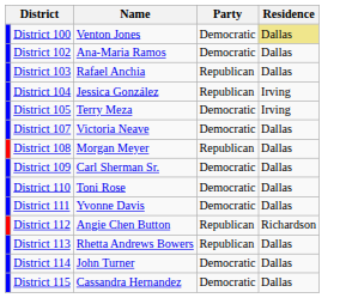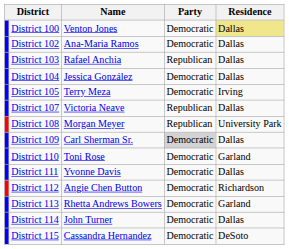 <table class="wikitable">
 <tr>
 <th colspan="2">District</th>
 <th>Name</th>
 <th>Party</th>
 <th>Residence</th>
 </tr>
 <tr>
 <td bgcolor=blue></td>
 <td><a href='#'>District 100</a></td>
 <td><a href='#'>Venton Jones</a></td>
 <td>Democratic</td>
 <td style="background: khaki;">Dallas</td>
 </tr>
 <tr>
 <td bgcolor=blue></td>
 <td><a href='#'>District 102</a></td>
 <td><a href='#'>Ana-Maria Ramos</a></td>
 <td>Democratic</td>
 <td>Dallas</td>
 </tr>
 <tr>
 <td bgcolor=blue></td>
 <td><a href='#'>District 103</a></td>
 <td><a href='#'>Rafael Anchia</a></td>
 <td>Republican</td>
 <td>Dallas</td>
 </tr>
 <tr>
 <td bgcolor=blue></td>
 <td><a href='#'>District 104</a></td>
 <td><a href='#'>Jessica González</a></td>
-<td>Republican</td>
-<td>Irving</td>
+<td>Democratic</td>
+<td>Dallas</td>
 </tr>
 <tr>
 <td bgcolor=blue></td>
 <td><a href='#'>District 105</a></td>
 <td><a href='#'>Terry Meza</a></td>
 <td>Democratic</td>
 <td>Irving</td>
 </tr>
 <tr>
 <td bgcolor=blue></td>
 <td><a href='#'>District 107</a></td>
 <td><a href='#'>Victoria Neave</a></td>
-<td>Democratic</td>
+<td>Republican</td>
 <td>Dallas</td>
 </tr>
 <tr>
 <td bgcolor=red></td>
 <td><a href='#'>District 108</a></td>
 <td><a href='#'>Morgan Meyer</a></td>
 <td>Republican</td>
-<td>Dallas</td>
+<td>University Park</td>
 </tr>
 <tr>
 <td bgcolor=blue></td>
 <td><a href='#'>District 109</a></td>
 <td><a href='#'>Carl Sherman Sr.</a></td>
-<td>Democratic</td>
+<td style="background: lightgrey;">Democratic</td>
 <td>Dallas</td>
 </tr>
 <tr>
 <td bgcolor=blue></td>
 <td><a href='#'>District 110</a></td>
 <td><a href='#'>Toni Rose</a></td>
 <td>Democratic</td>
-<td>Dallas</td>
+<td>Garland</td>
 </tr>
 <tr>
 <td bgcolor=blue></td>
 <td><a href='#'>District 111</a></td>
 <td><a href='#'>Yvonne Davis</a></td>
 <td>Democratic</td>
 <td>Dallas</td>
 </tr>
 <tr>
 <td bgcolor=red></td>
 <td><a href='#'>District 112</a></td>
 <td><a href='#'>Angie Chen Button</a></td>
-<td>Republican</td>
+<td>Democratic</td>
 <td>Richardson</td>
 </tr>
 <tr>
 <td bgcolor=blue></td>
 <td><a href='#'>District 113</a></td>
 <td><a href='#'>Rhetta Andrews Bowers</a></td>
-<td>Republican</td>
-<td>Dallas</td>
+<td>Democratic</td>
+<td>Garland</td>
 </tr>
 <tr>
 <td bgcolor=blue></td>
 <td><a href='#'>District 114</a></td>
 <td><a href='#'>John Turner</a></td>
 <td>Democratic</td>
 <td>Dallas</td>
 </tr>
 <tr>
 <td bgcolor=blue></td>
 <td><a href='#'>District 115</a></td>
 <td><a href='#'>Cassandra Hernandez</a></td>
 <td>Democratic</td>
-<td>Dallas</td>
+<td>DeSoto</td>
 </tr>
 </table>
